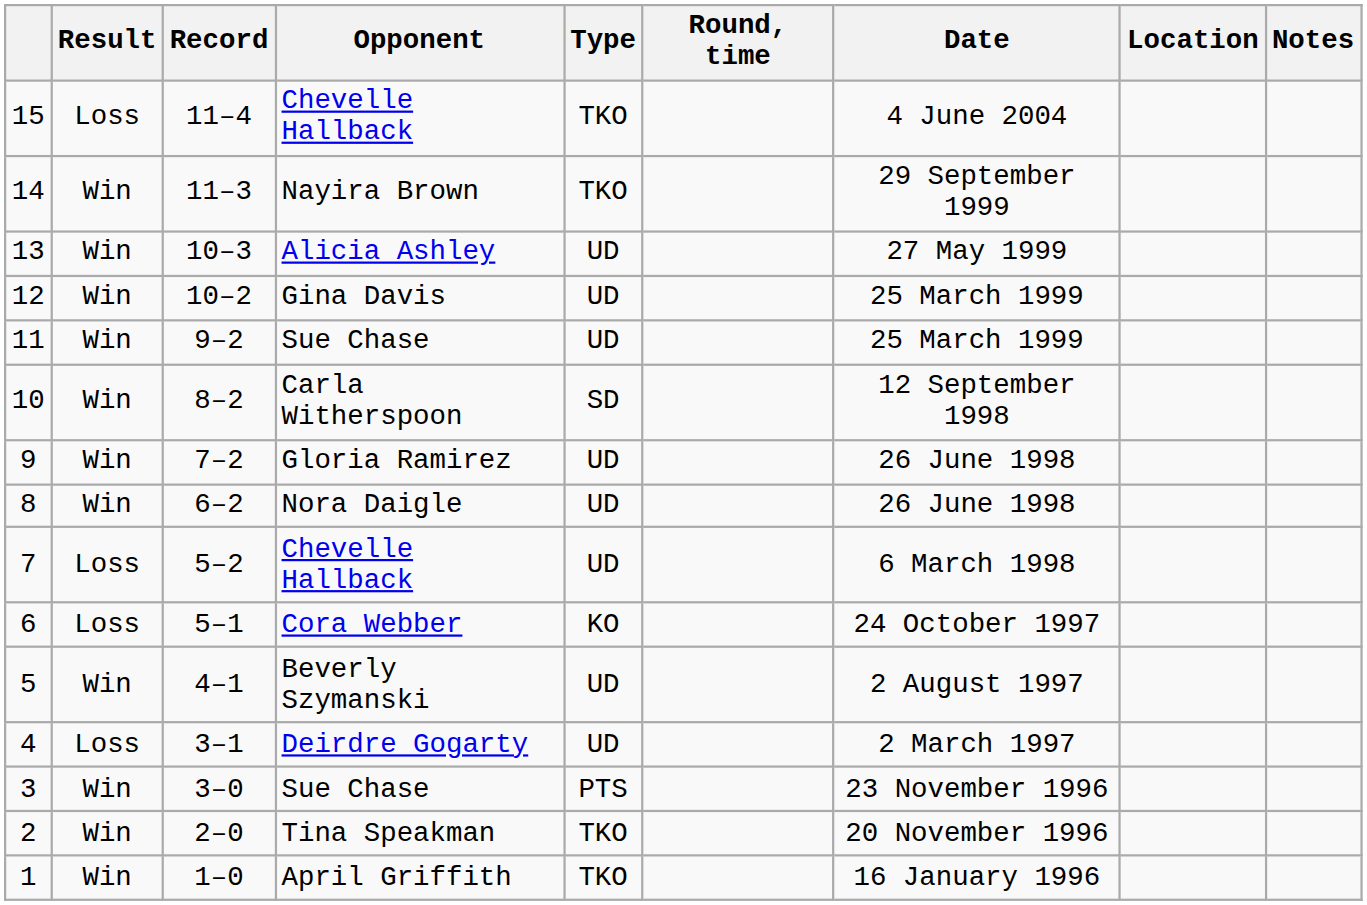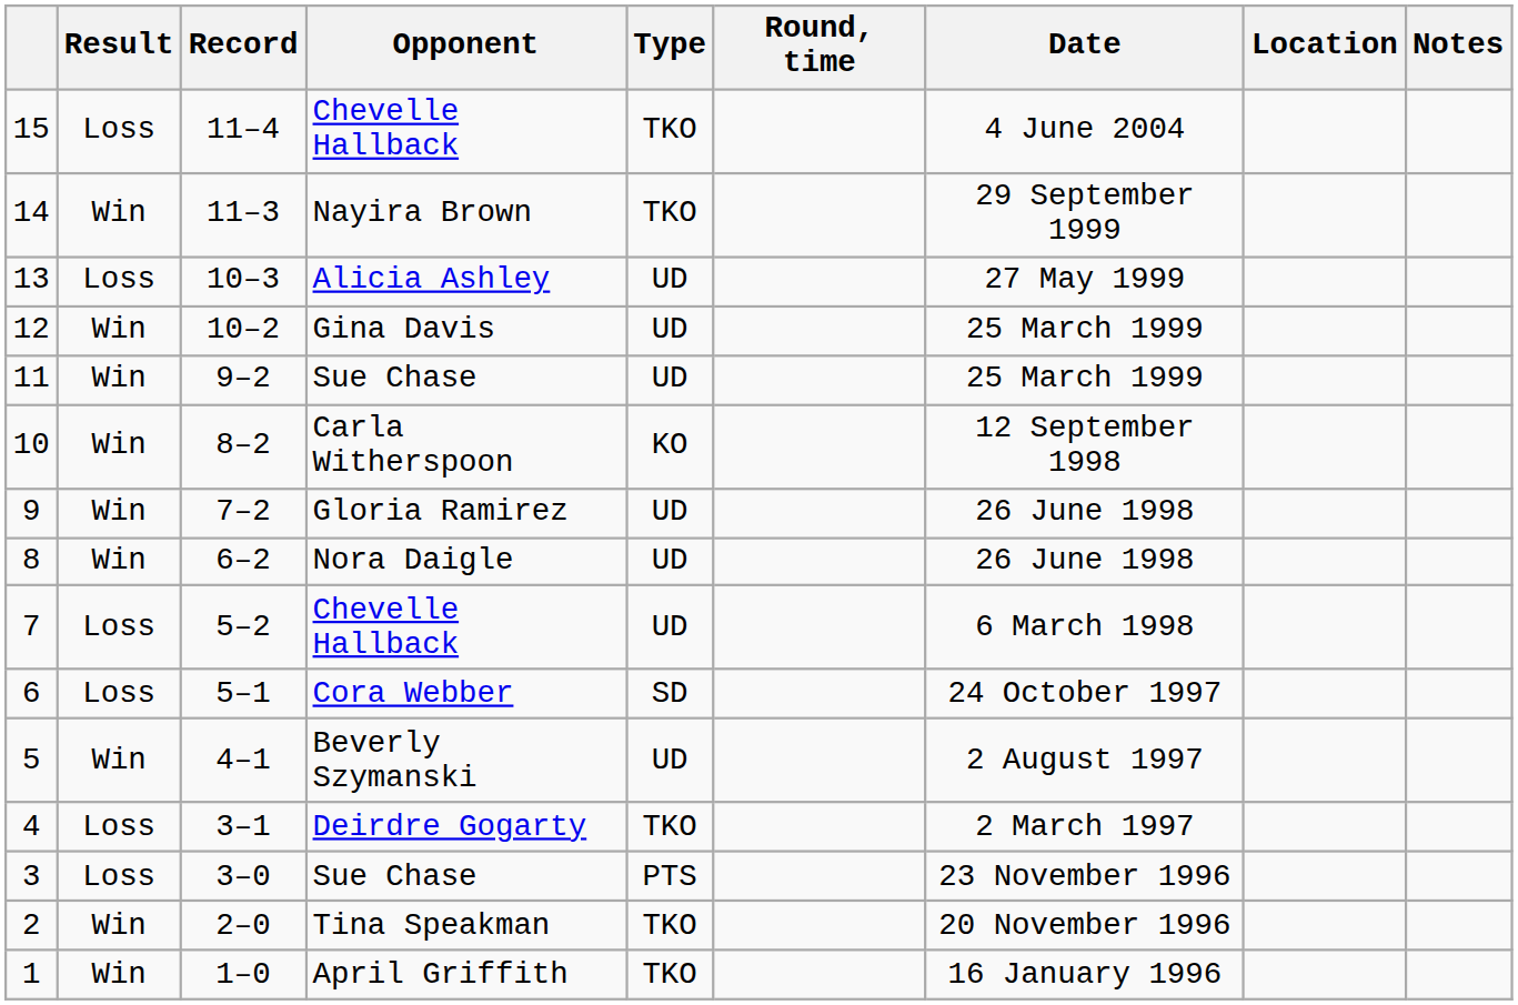 <table class="wikitable" style="text-align:center; font-size:95%">
 <tr>
 <th></th>
 <th>Result</th>
 <th>Record</th>
 <th>Opponent</th>
 <th>Type</th>
 <th>Round, time</th>
 <th>Date</th>
 <th>Location</th>
 <th>Notes</th>
 </tr>
 <tr>
 <td>15</td>
 <td>Loss</td>
 <td>11–4</td>
 <td style="text-align:left;"> <a href='#'>Chevelle Hallback</a></td>
 <td>TKO</td>
 <td></td>
 <td>4 June 2004</td>
 <td style="text-align:left;"></td>
 <td style="text-align:left;"></td>
 </tr>
 <tr>
 <td>14</td>
 <td>Win</td>
 <td>11–3</td>
 <td style="text-align:left;"> Nayira Brown</td>
 <td>TKO</td>
 <td></td>
 <td>29 September 1999</td>
 <td style="text-align:left;"> </td>
 <td style="text-align:left;"></td>
 </tr>
 <tr>
 <td>13</td>
-<td>Win</td>
+<td>Loss</td>
 <td>10–3</td>
 <td style="text-align:left;"> <a href='#'>Alicia Ashley</a></td>
 <td>UD</td>
 <td></td>
 <td>27 May 1999</td>
 <td style="text-align:left;"> </td>
 <td style="text-align:left;"></td>
 </tr>
 <tr>
 <td>12</td>
 <td>Win</td>
 <td>10–2</td>
 <td style="text-align:left;"> Gina Davis</td>
 <td>UD</td>
 <td></td>
 <td>25 March 1999</td>
 <td style="text-align:left;"> </td>
 <td style="text-align:left;"></td>
 </tr>
 <tr>
 <td>11</td>
 <td>Win</td>
 <td>9–2</td>
 <td style="text-align:left;"> Sue Chase</td>
 <td>UD</td>
 <td></td>
 <td>25 March 1999</td>
 <td style="text-align:left;"> </td>
 <td style="text-align:left;"></td>
 </tr>
 <tr>
 <td>10</td>
 <td>Win</td>
 <td>8–2</td>
 <td style="text-align:left;"> Carla Witherspoon</td>
-<td>SD</td>
+<td>KO</td>
 <td></td>
 <td>12 September 1998</td>
 <td style="text-align:left;"> </td>
 <td style="text-align:left;"></td>
 </tr>
 <tr>
 <td>9</td>
 <td>Win</td>
 <td>7–2</td>
 <td style="text-align:left;"> Gloria Ramirez</td>
 <td>UD</td>
 <td></td>
 <td>26 June 1998</td>
 <td style="text-align:left;"> </td>
 <td style="text-align:left;"></td>
 </tr>
 <tr>
 <td>8</td>
 <td>Win</td>
 <td>6–2</td>
 <td style="text-align:left;"> Nora Daigle</td>
 <td>UD</td>
 <td></td>
 <td>26 June 1998</td>
 <td style="text-align:left;"> </td>
 <td style="text-align:left;"></td>
 </tr>
 <tr>
 <td>7</td>
 <td>Loss</td>
 <td>5–2</td>
 <td style="text-align:left;"> <a href='#'>Chevelle Hallback</a></td>
 <td>UD</td>
 <td></td>
 <td>6 March 1998</td>
 <td style="text-align:left;"> </td>
 <td style="text-align:left;"></td>
 </tr>
 <tr>
 <td>6</td>
 <td>Loss</td>
 <td>5–1</td>
 <td style="text-align:left;"> <a href='#'>Cora Webber</a></td>
-<td>KO</td>
+<td>SD</td>
 <td></td>
 <td>24 October 1997</td>
 <td style="text-align:left;"> </td>
 <td style="text-align:left;"></td>
 </tr>
 <tr>
 <td>5</td>
 <td>Win</td>
 <td>4–1</td>
 <td style="text-align:left;"> Beverly Szymanski</td>
 <td>UD</td>
 <td></td>
 <td>2 August 1997</td>
 <td style="text-align:left;"> </td>
 <td style="text-align:left;"></td>
 </tr>
 <tr>
 <td>4</td>
 <td>Loss</td>
 <td>3–1</td>
 <td style="text-align:left;"> <a href='#'>Deirdre Gogarty</a></td>
-<td>UD</td>
+<td>TKO</td>
 <td></td>
 <td>2 March 1997</td>
 <td style="text-align:left;"> </td>
 <td style="text-align:left;"></td>
 </tr>
 <tr>
 <td>3</td>
-<td>Win</td>
+<td>Loss</td>
 <td>3–0</td>
 <td style="text-align:left;"> Sue Chase</td>
 <td>PTS</td>
 <td></td>
 <td>23 November 1996</td>
 <td style="text-align:left;"> </td>
 <td style="text-align:left;"></td>
 </tr>
 <tr>
 <td>2</td>
 <td>Win</td>
 <td>2–0</td>
 <td style="text-align:left;"> Tina Speakman</td>
 <td>TKO</td>
 <td></td>
 <td>20 November 1996</td>
 <td style="text-align:left;"> </td>
 <td style="text-align:left;"></td>
 </tr>
 <tr>
 <td>1</td>
 <td>Win</td>
 <td>1–0</td>
 <td style="text-align:left;"> April Griffith</td>
 <td>TKO</td>
 <td></td>
 <td>16 January 1996</td>
 <td style="text-align:left;"> </td>
 <td style="text-align:left;"></td>
 </tr>
 </table>
